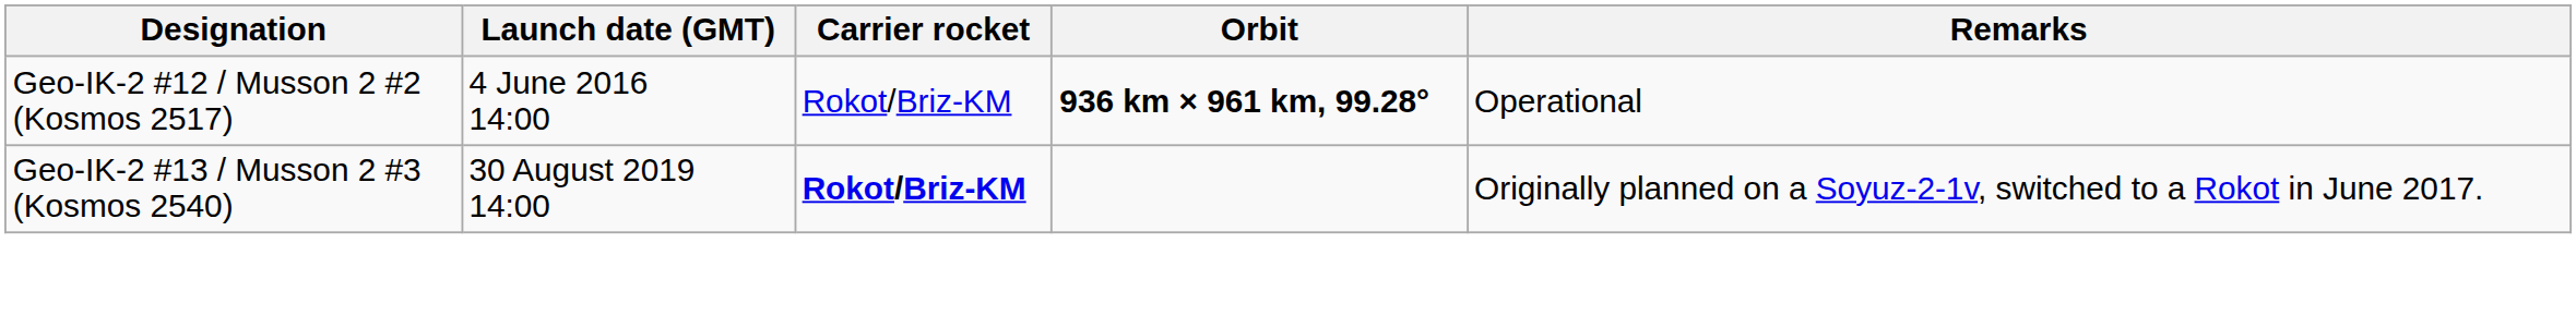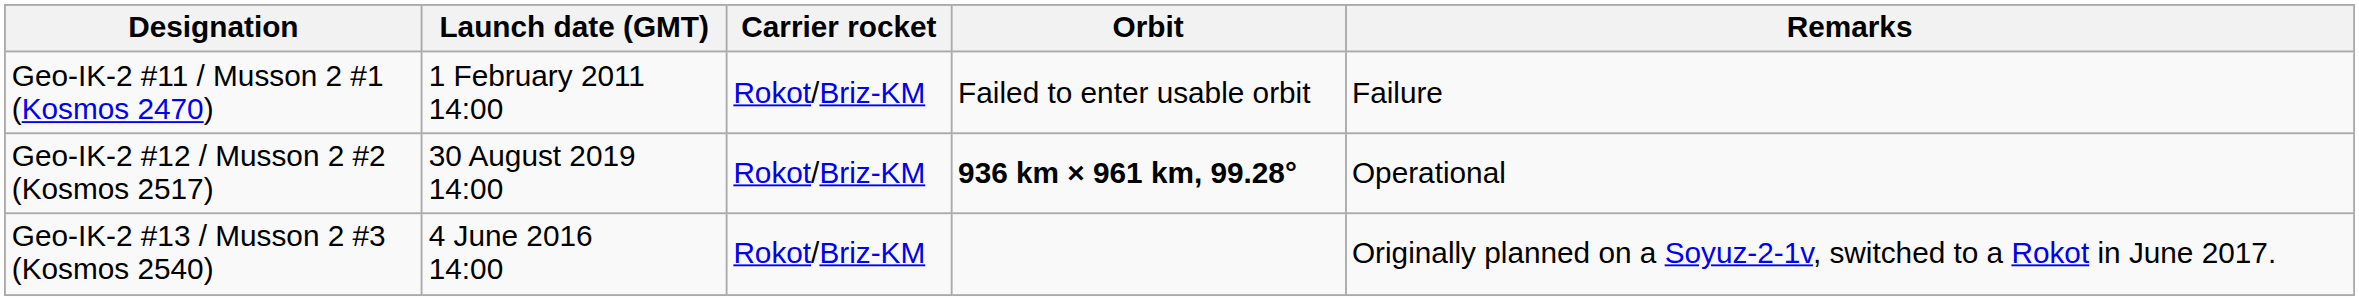 <table class="wikitable" width="100%">
 <tr>
 <th>Designation</th>
 <th>Launch date (GMT)</th>
 <th>Carrier rocket</th>
 <th>Orbit</th>
 <th>Remarks</th>
 </tr>
 <tr>
+<td>Geo-IK-2 #11 / Musson 2 #1 <br>(<a href='#'>Kosmos 2470</a>)</td>
+<td>1 February 2011<br>14:00</td>
+<td><a href='#'>Rokot</a>/<a href='#'>Briz-KM</a></td>
+<td>Failed to enter usable orbit</td>
+<td>Failure</td>
+</tr>
+<tr>
 <td>Geo-IK-2 #12 / Musson 2 #2 <br>(Kosmos 2517)</td>
-<td>4 June 2016<br>14:00</td>
+<td>30 August 2019<br>14:00</td>
 <td><a href='#'>Rokot</a>/<a href='#'>Briz-KM</a></td>
 <td><strong>936 km × 961 km, 99.28°</strong></td>
 <td>Operational</td>
 </tr>
 <tr>
 <td>Geo-IK-2 #13 / Musson 2 #3 <br>(Kosmos 2540)</td>
-<td>30 August 2019<br>14:00</td>
-<td><strong><a href='#'>Rokot</a>/<a href='#'>Briz-KM</a></strong></td>
+<td>4 June 2016<br>14:00</td>
+<td><a href='#'>Rokot</a>/<a href='#'>Briz-KM</a></td>
 <td></td>
 <td>Originally planned on a <a href='#'>Soyuz-2-1v</a>, switched to a <a href='#'>Rokot</a> in June 2017.</td>
 </tr>
 </table>
